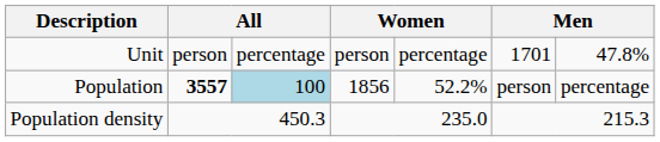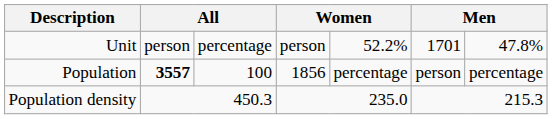 <table class="wikitable" style="text-align:right;">
 <tr>
 <th>Description</th>
 <th colspan=2>All</th>
 <th colspan=2>Women</th>
 <th colspan=2>Men</th>
 </tr>
 <tr>
 <td>Unit</td>
 <td>person</td>
 <td>percentage</td>
 <td>person</td>
-<td>percentage</td>
+<td>52.2%</td>
 <td>1701</td>
 <td>47.8%</td>
 </tr>
 <tr ->
 <td>Population</td>
 <td><strong>3557</strong></td>
-<td style="background: lightblue;">100</td>
+<td>100</td>
 <td>1856</td>
-<td>52.2%</td>
+<td>percentage</td>
 <td>person</td>
 <td>percentage</td>
 </tr>
 <tr ->
 <td>Population density</td>
 <td colspan=2>450.3</td>
 <td colspan=2>235.0</td>
 <td colspan=2>215.3</td>
 </tr>
 </table>
